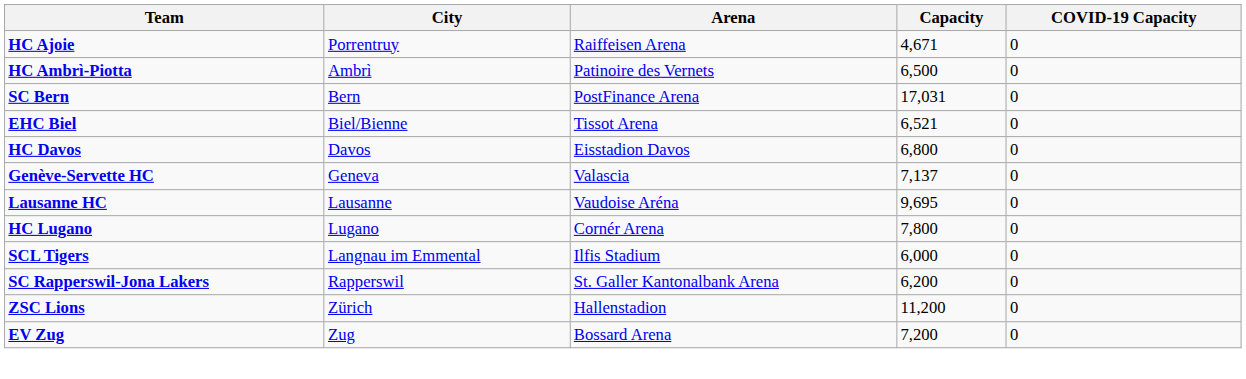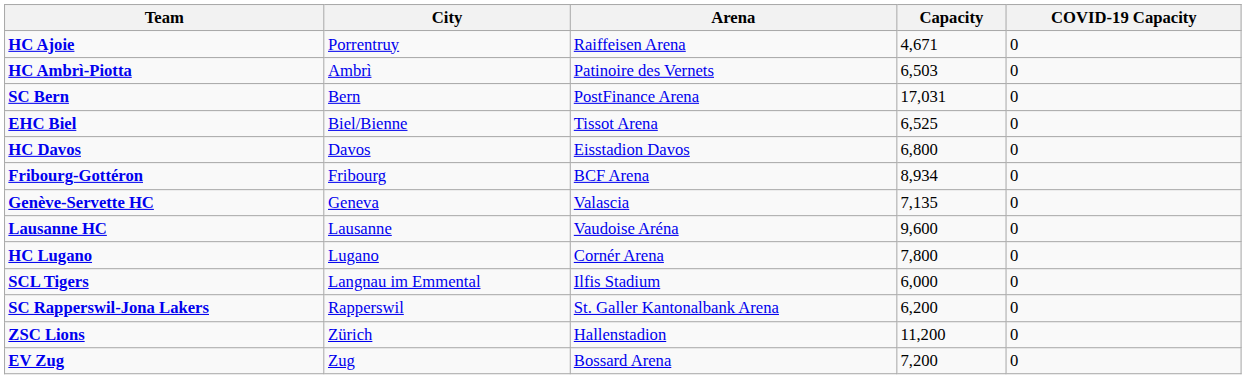 <table class="wikitable" style="text-align:left" width=60%>
 <tr>
 <th>Team</th>
 <th>City</th>
 <th>Arena</th>
 <th>Capacity</th>
 <th>COVID-19 Capacity</th>
 </tr>
 <tr>
 <td><strong><a href='#'>HC Ajoie</a></strong></td>
 <td><a href='#'>Porrentruy</a></td>
 <td><a href='#'>Raiffeisen Arena</a></td>
 <td>4,671</td>
 <td>0</td>
 </tr>
 <tr>
 <td><strong><a href='#'>HC Ambrì-Piotta</a></strong></td>
 <td><a href='#'>Ambrì</a></td>
 <td><a href='#'>Patinoire des Vernets</a></td>
-<td>6,500</td>
+<td>6,503</td>
 <td>0</td>
 </tr>
 <tr>
 <td><strong><a href='#'>SC Bern</a></strong></td>
 <td><a href='#'>Bern</a></td>
 <td><a href='#'>PostFinance Arena</a></td>
 <td>17,031</td>
 <td>0</td>
 </tr>
 <tr>
 <td><strong><a href='#'>EHC Biel</a></strong></td>
 <td><a href='#'>Biel/Bienne</a></td>
 <td><a href='#'>Tissot Arena</a></td>
-<td>6,521</td>
+<td>6,525</td>
 <td>0</td>
 </tr>
 <tr>
 <td><strong><a href='#'>HC Davos</a></strong></td>
 <td><a href='#'>Davos</a></td>
 <td><a href='#'>Eisstadion Davos</a></td>
 <td>6,800</td>
 <td>0</td>
 </tr>
 <tr>
+<td><strong><a href='#'>Fribourg-Gottéron</a></strong></td>
+<td><a href='#'>Fribourg</a></td>
+<td><a href='#'>BCF Arena</a></td>
+<td>8,934</td>
+<td>0</td>
+</tr>
+<tr>
 <td><strong><a href='#'>Genève-Servette HC</a></strong></td>
 <td><a href='#'>Geneva</a></td>
 <td><a href='#'>Valascia</a></td>
-<td>7,137</td>
+<td>7,135</td>
 <td>0</td>
 </tr>
 <tr>
 <td><strong><a href='#'>Lausanne HC</a></strong></td>
 <td><a href='#'>Lausanne</a></td>
 <td><a href='#'>Vaudoise Aréna</a></td>
-<td>9,695</td>
+<td>9,600</td>
 <td>0</td>
 </tr>
 <tr>
 <td><strong><a href='#'>HC Lugano</a></strong></td>
 <td><a href='#'>Lugano</a></td>
 <td><a href='#'>Cornér Arena</a></td>
 <td>7,800</td>
 <td>0</td>
 </tr>
 <tr>
 <td><strong><a href='#'>SCL Tigers</a></strong></td>
 <td><a href='#'>Langnau im Emmental</a></td>
 <td><a href='#'>Ilfis Stadium</a></td>
 <td>6,000</td>
 <td>0</td>
 </tr>
 <tr>
 <td><strong><a href='#'>SC Rapperswil-Jona Lakers</a></strong></td>
 <td><a href='#'>Rapperswil</a></td>
 <td><a href='#'>St. Galler Kantonalbank Arena</a></td>
 <td>6,200</td>
 <td>0</td>
 </tr>
 <tr>
 <td><strong><a href='#'>ZSC Lions</a></strong></td>
 <td><a href='#'>Zürich</a></td>
 <td><a href='#'>Hallenstadion</a></td>
 <td>11,200</td>
 <td>0</td>
 </tr>
 <tr>
 <td><strong><a href='#'>EV Zug</a></strong></td>
 <td><a href='#'>Zug</a></td>
 <td><a href='#'>Bossard Arena</a></td>
 <td>7,200</td>
 <td>0</td>
 </tr>
 </table>
